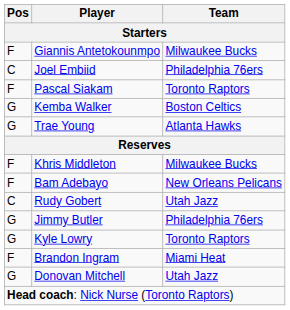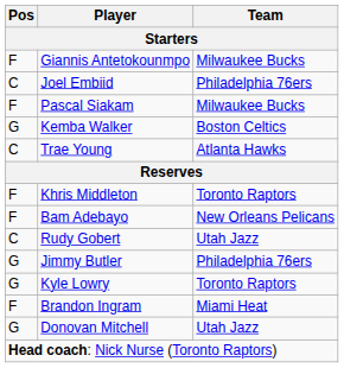 <table class="wikitable">
 <tr>
 <th>Pos</th>
 <th>Player</th>
 <th>Team</th>
 </tr>
 <tr>
 <th scope="col" colspan="4">Starters</th>
 </tr>
 <tr>
 <td>F</td>
 <td><a href='#'>Giannis Antetokounmpo</a></td>
 <td><a href='#'>Milwaukee Bucks</a></td>
 </tr>
 <tr>
 <td>C</td>
 <td><a href='#'>Joel Embiid</a></td>
 <td><a href='#'>Philadelphia 76ers</a></td>
 </tr>
 <tr>
 <td>F</td>
 <td><a href='#'>Pascal Siakam</a></td>
-<td><a href='#'>Toronto Raptors</a></td>
+<td><a href='#'>Milwaukee Bucks</a></td>
 </tr>
 <tr>
 <td>G</td>
 <td><a href='#'>Kemba Walker</a></td>
 <td><a href='#'>Boston Celtics</a></td>
 </tr>
 <tr>
-<td>G</td>
+<td>C</td>
 <td><a href='#'>Trae Young</a></td>
 <td><a href='#'>Atlanta Hawks</a></td>
 </tr>
 <tr>
 <th scope="col" colspan="4">Reserves</th>
 </tr>
 <tr>
 <td>F</td>
 <td><a href='#'>Khris Middleton</a></td>
-<td><a href='#'>Milwaukee Bucks</a></td>
+<td><a href='#'>Toronto Raptors</a></td>
 </tr>
 <tr>
 <td>F</td>
 <td><a href='#'>Bam Adebayo</a></td>
 <td><a href='#'>New Orleans Pelicans</a></td>
 </tr>
 <tr>
 <td>C</td>
 <td><a href='#'>Rudy Gobert</a></td>
 <td><a href='#'>Utah Jazz</a></td>
 </tr>
 <tr>
 <td>G</td>
 <td><a href='#'>Jimmy Butler</a></td>
 <td><a href='#'>Philadelphia 76ers</a></td>
 </tr>
 <tr>
 <td>G</td>
 <td><a href='#'>Kyle Lowry</a></td>
 <td><a href='#'>Toronto Raptors</a></td>
 </tr>
 <tr>
 <td>F</td>
 <td><a href='#'>Brandon Ingram</a></td>
 <td><a href='#'>Miami Heat</a></td>
 </tr>
 <tr>
 <td>G</td>
 <td><a href='#'>Donovan Mitchell</a></td>
 <td><a href='#'>Utah Jazz</a></td>
 </tr>
 <tr>
 <td colspan="3"><strong>Head coach</strong>: <a href='#'>Nick Nurse</a> (<a href='#'>Toronto Raptors</a>)</td>
 </tr>
 </table>
